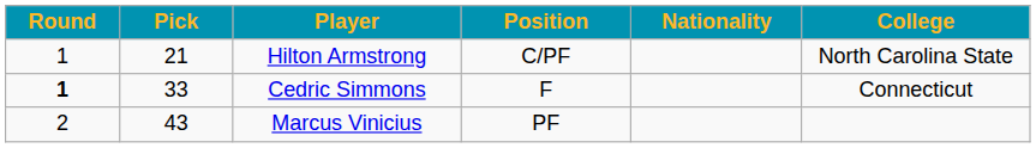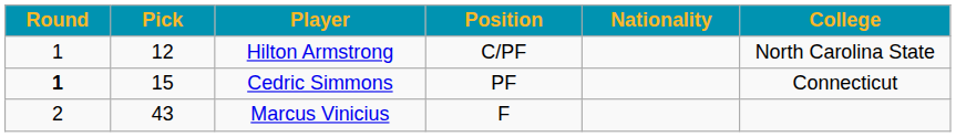 <table class="wikitable sortable sortable">
 <tr>
 <th style="background:#0093B1; color:#FDB827" width="10%">Round</th>
 <th style="background:#0093B1; color:#FDB827" width="10%">Pick</th>
 <th style="background:#0093B1; color:#FDB827" width="20%">Player</th>
 <th style="background:#0093B1; color:#FDB827" width="15%">Position</th>
 <th style="background:#0093B1; color:#FDB827" width="15%">Nationality</th>
 <th style="background:#0093B1; color:#FDB827" width="20%">College</th>
 </tr>
 <tr style="text-align: center">
 <td>1</td>
-<td>21</td>
+<td>12</td>
 <td><a href='#'>Hilton Armstrong</a></td>
 <td>C/PF</td>
 <td></td>
 <td>North Carolina State</td>
 </tr>
 <tr style="text-align: center">
 <td><strong>1</strong></td>
-<td>33</td>
+<td>15</td>
 <td><a href='#'>Cedric Simmons</a></td>
-<td>F</td>
+<td>PF</td>
 <td></td>
 <td>Connecticut</td>
 </tr>
 <tr style="text-align: center">
 <td>2</td>
 <td>43</td>
 <td><a href='#'>Marcus Vinicius</a></td>
-<td>PF</td>
+<td>F</td>
 <td></td>
 <td></td>
 </tr>
 </table>
